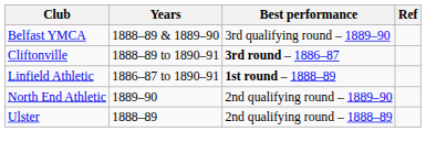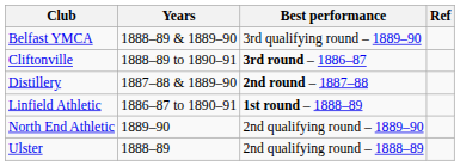 <table class=wikitable style="text-align:left">
 <tr>
 <th>Club</th>
 <th>Years</th>
 <th>Best performance</th>
 <th>Ref</th>
 </tr>
 <tr>
 <td><a href='#'>Belfast YMCA</a></td>
 <td>1888–89 & 1889–90</td>
 <td>3rd qualifying round – <a href='#'>1889–90</a></td>
 <td align=center></td>
 </tr>
 <tr>
 <td><a href='#'>Cliftonville</a></td>
 <td>1888–89 to 1890–91</td>
 <td><strong>3rd round</strong> – <a href='#'>1886–87</a></td>
+<td align=center></td>
+</tr>
+<tr>
+<td><a href='#'>Distillery</a></td>
+<td>1887–88 & 1889–90</td>
+<td><strong>2nd round</strong> – <a href='#'>1887–88</a></td>
 <td align=center></td>
 </tr>
 <tr>
 <td><a href='#'>Linfield Athletic</a></td>
 <td>1886–87 to 1890–91</td>
 <td><strong>1st round</strong> – <a href='#'>1888–89</a></td>
 <td align=center></td>
 </tr>
 <tr>
 <td><a href='#'>North End Athletic</a></td>
 <td>1889–90</td>
 <td>2nd qualifying round – <a href='#'>1889–90</a></td>
 <td align=center></td>
 </tr>
 <tr>
 <td><a href='#'>Ulster</a></td>
 <td>1888–89</td>
 <td>2nd qualifying round – <a href='#'>1888–89</a></td>
 <td align=center></td>
 </tr>
 </table>
